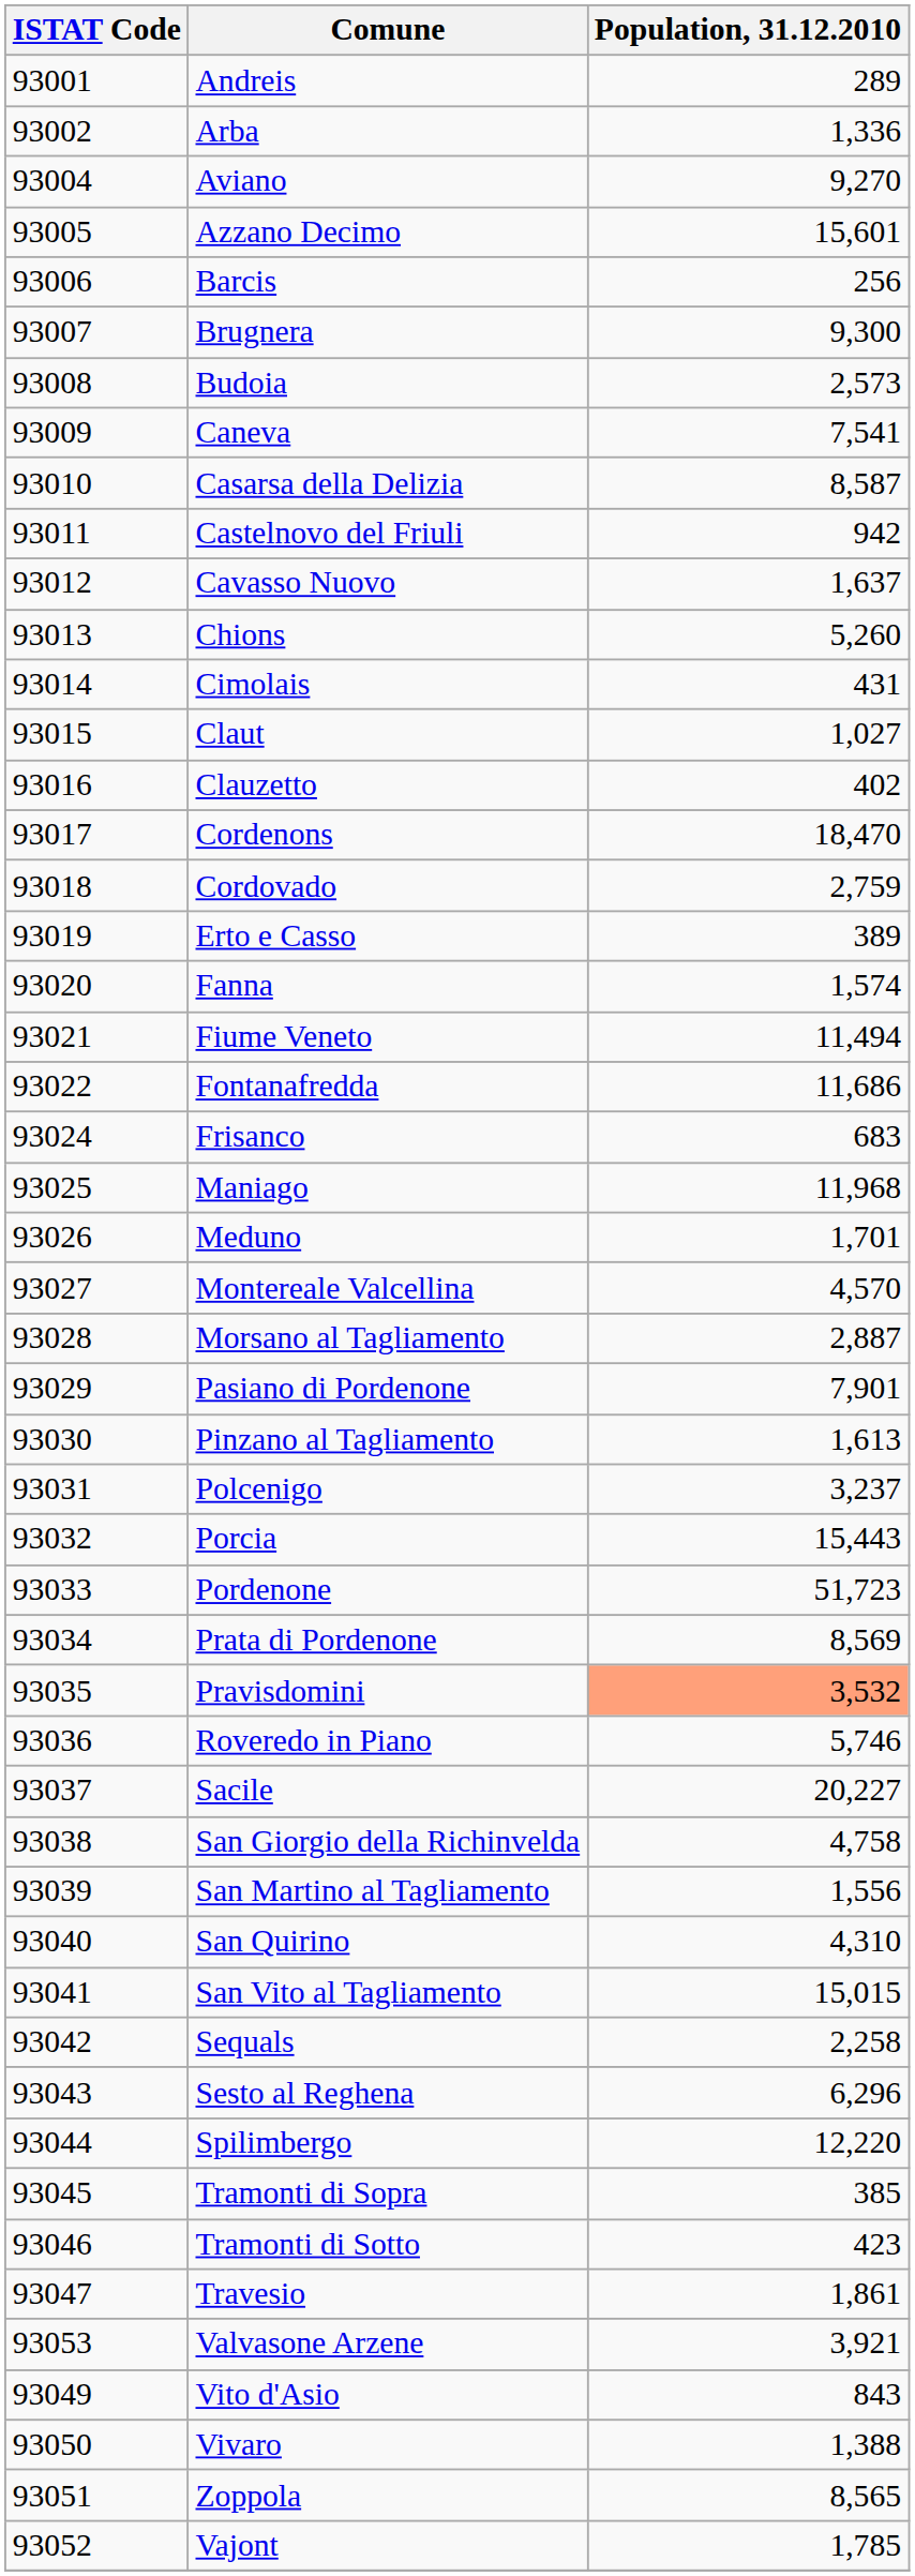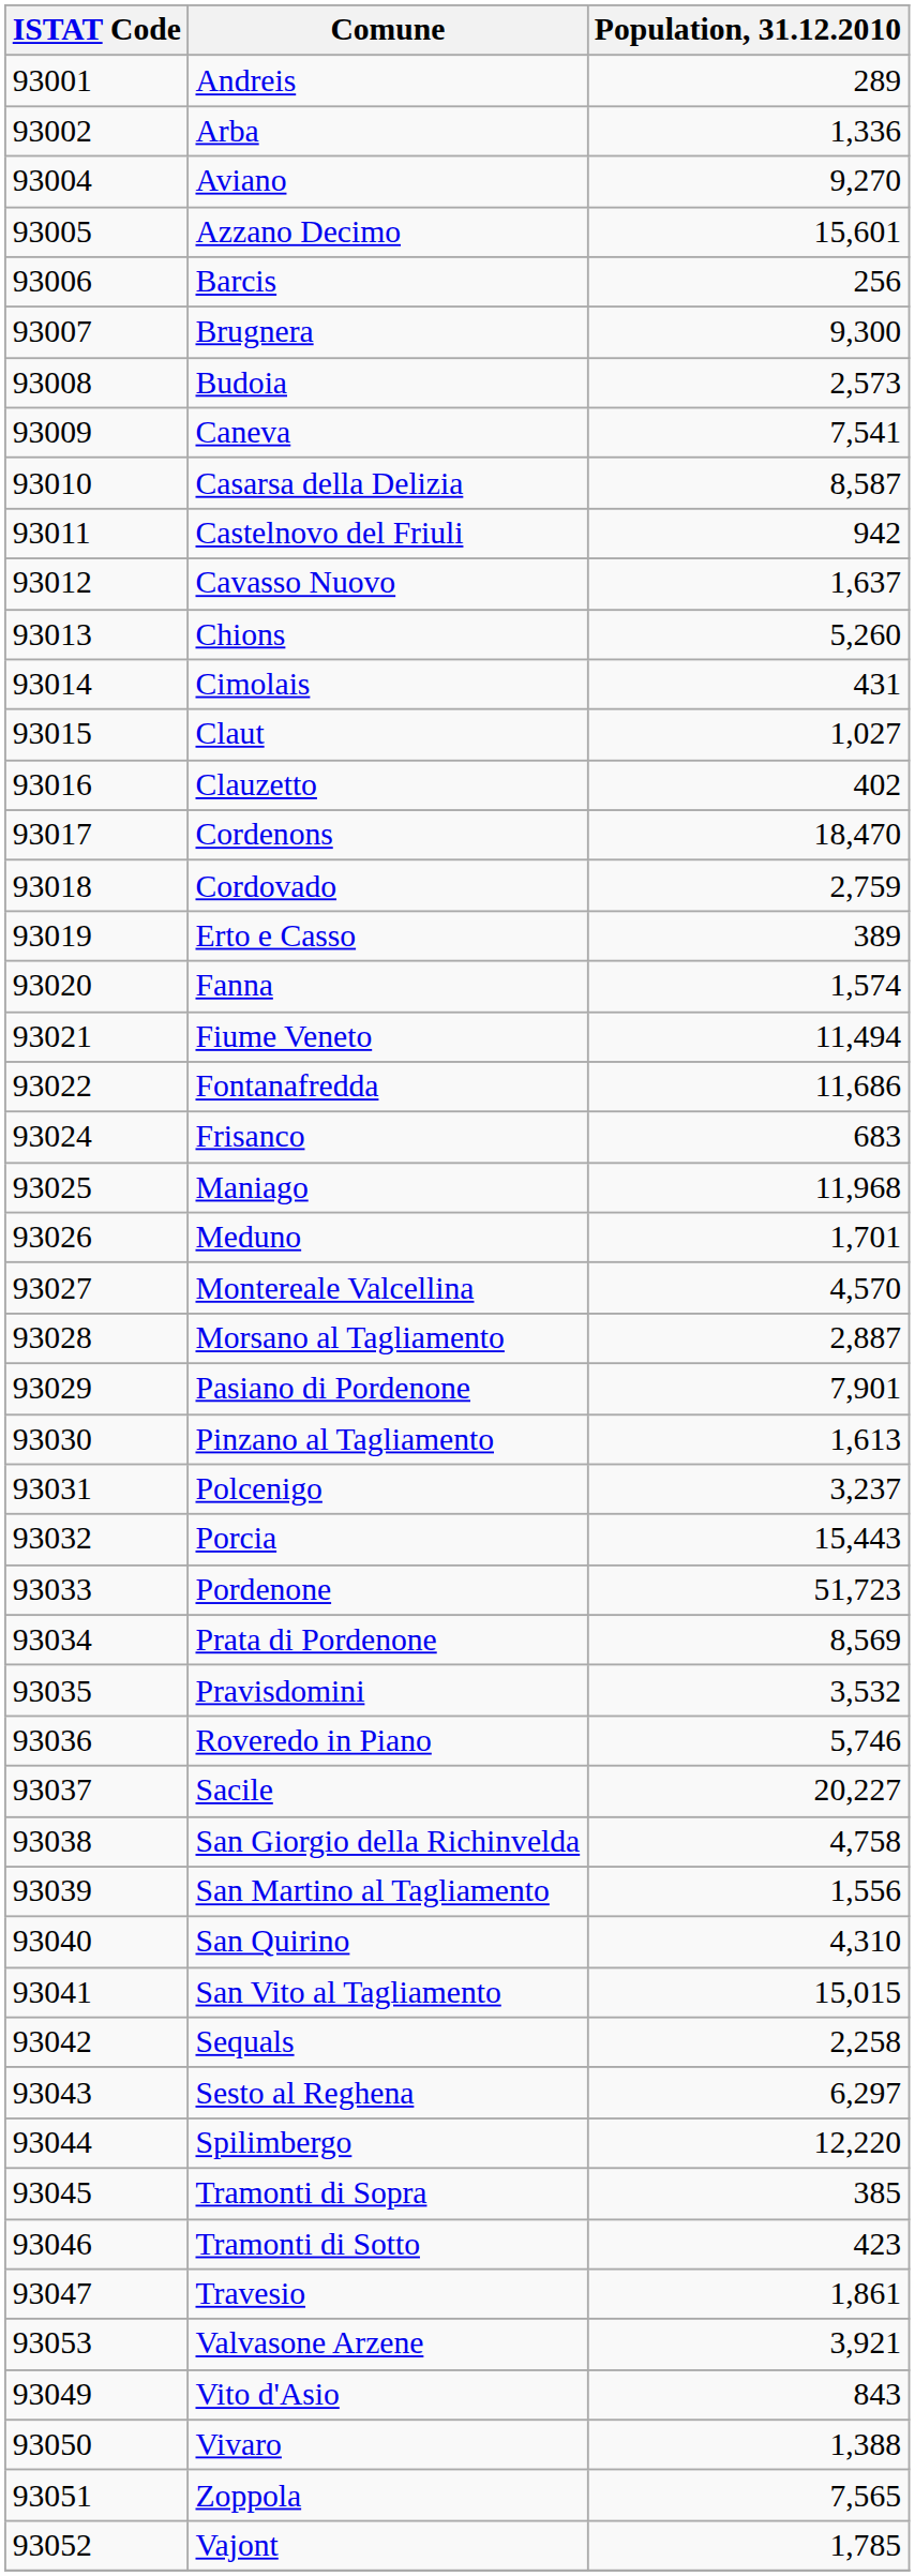 <table class="wikitable sortable">
 <tr>
 <th><a href='#'>ISTAT</a> Code</th>
 <th>Comune</th>
 <th>Population, 31.12.2010</th>
 </tr>
 <tr>
 <td>93001</td>
 <td><a href='#'>Andreis</a></td>
 <td align="right">289</td>
 </tr>
 <tr>
 <td>93002</td>
 <td><a href='#'>Arba</a></td>
 <td align="right">1,336</td>
 </tr>
 <tr>
 <td>93004</td>
 <td><a href='#'>Aviano</a></td>
 <td align="right">9,270</td>
 </tr>
 <tr>
 <td>93005</td>
 <td><a href='#'>Azzano Decimo</a></td>
 <td align="right">15,601</td>
 </tr>
 <tr>
 <td>93006</td>
 <td><a href='#'>Barcis</a></td>
 <td align="right">256</td>
 </tr>
 <tr>
 <td>93007</td>
 <td><a href='#'>Brugnera</a></td>
 <td align="right">9,300</td>
 </tr>
 <tr>
 <td>93008</td>
 <td><a href='#'>Budoia</a></td>
 <td align="right">2,573</td>
 </tr>
 <tr>
 <td>93009</td>
 <td><a href='#'>Caneva</a></td>
 <td align="right">7,541</td>
 </tr>
 <tr>
 <td>93010</td>
 <td><a href='#'>Casarsa della Delizia</a></td>
 <td align="right">8,587</td>
 </tr>
 <tr>
 <td>93011</td>
 <td><a href='#'>Castelnovo del Friuli</a></td>
 <td align="right">942</td>
 </tr>
 <tr>
 <td>93012</td>
 <td><a href='#'>Cavasso Nuovo</a></td>
 <td align="right">1,637</td>
 </tr>
 <tr>
 <td>93013</td>
 <td><a href='#'>Chions</a></td>
 <td align="right">5,260</td>
 </tr>
 <tr>
 <td>93014</td>
 <td><a href='#'>Cimolais</a></td>
 <td align="right">431</td>
 </tr>
 <tr>
 <td>93015</td>
 <td><a href='#'>Claut</a></td>
 <td align="right">1,027</td>
 </tr>
 <tr>
 <td>93016</td>
 <td><a href='#'>Clauzetto</a></td>
 <td align="right">402</td>
 </tr>
 <tr>
 <td>93017</td>
 <td><a href='#'>Cordenons</a></td>
 <td align="right">18,470</td>
 </tr>
 <tr>
 <td>93018</td>
 <td><a href='#'>Cordovado</a></td>
 <td align="right">2,759</td>
 </tr>
 <tr>
 <td>93019</td>
 <td><a href='#'>Erto e Casso</a></td>
 <td align="right">389</td>
 </tr>
 <tr>
 <td>93020</td>
 <td><a href='#'>Fanna</a></td>
 <td align="right">1,574</td>
 </tr>
 <tr>
 <td>93021</td>
 <td><a href='#'>Fiume Veneto</a></td>
 <td align="right">11,494</td>
 </tr>
 <tr>
 <td>93022</td>
 <td><a href='#'>Fontanafredda</a></td>
 <td align="right">11,686</td>
 </tr>
 <tr>
 <td>93024</td>
 <td><a href='#'>Frisanco</a></td>
 <td align="right">683</td>
 </tr>
 <tr>
 <td>93025</td>
 <td><a href='#'>Maniago</a></td>
 <td align="right">11,968</td>
 </tr>
 <tr>
 <td>93026</td>
 <td><a href='#'>Meduno</a></td>
 <td align="right">1,701</td>
 </tr>
 <tr>
 <td>93027</td>
 <td><a href='#'>Montereale Valcellina</a></td>
 <td align="right">4,570</td>
 </tr>
 <tr>
 <td>93028</td>
 <td><a href='#'>Morsano al Tagliamento</a></td>
 <td align="right">2,887</td>
 </tr>
 <tr>
 <td>93029</td>
 <td><a href='#'>Pasiano di Pordenone</a></td>
 <td align="right">7,901</td>
 </tr>
 <tr>
 <td>93030</td>
 <td><a href='#'>Pinzano al Tagliamento</a></td>
 <td align="right">1,613</td>
 </tr>
 <tr>
 <td>93031</td>
 <td><a href='#'>Polcenigo</a></td>
 <td align="right">3,237</td>
 </tr>
 <tr>
 <td>93032</td>
 <td><a href='#'>Porcia</a></td>
 <td align="right">15,443</td>
 </tr>
 <tr>
 <td>93033</td>
 <td><a href='#'>Pordenone</a></td>
 <td align="right">51,723</td>
 </tr>
 <tr>
 <td>93034</td>
 <td><a href='#'>Prata di Pordenone</a></td>
 <td align="right">8,569</td>
 </tr>
 <tr>
 <td>93035</td>
 <td><a href='#'>Pravisdomini</a></td>
-<td align="right" style="background: lightsalmon;">3,532</td>
+<td align="right">3,532</td>
 </tr>
 <tr>
 <td>93036</td>
 <td><a href='#'>Roveredo in Piano</a></td>
 <td align="right">5,746</td>
 </tr>
 <tr>
 <td>93037</td>
 <td><a href='#'>Sacile</a></td>
 <td align="right">20,227</td>
 </tr>
 <tr>
 <td>93038</td>
 <td><a href='#'>San Giorgio della Richinvelda</a></td>
 <td align="right">4,758</td>
 </tr>
 <tr>
 <td>93039</td>
 <td><a href='#'>San Martino al Tagliamento</a></td>
 <td align="right">1,556</td>
 </tr>
 <tr>
 <td>93040</td>
 <td><a href='#'>San Quirino</a></td>
 <td align="right">4,310</td>
 </tr>
 <tr>
 <td>93041</td>
 <td><a href='#'>San Vito al Tagliamento</a></td>
 <td align="right">15,015</td>
 </tr>
 <tr>
 <td>93042</td>
 <td><a href='#'>Sequals</a></td>
 <td align="right">2,258</td>
 </tr>
 <tr>
 <td>93043</td>
 <td><a href='#'>Sesto al Reghena</a></td>
-<td align="right">6,296</td>
+<td align="right">6,297</td>
 </tr>
 <tr>
 <td>93044</td>
 <td><a href='#'>Spilimbergo</a></td>
 <td align="right">12,220</td>
 </tr>
 <tr>
 <td>93045</td>
 <td><a href='#'>Tramonti di Sopra</a></td>
 <td align="right">385</td>
 </tr>
 <tr>
 <td>93046</td>
 <td><a href='#'>Tramonti di Sotto</a></td>
 <td align="right">423</td>
 </tr>
 <tr>
 <td>93047</td>
 <td><a href='#'>Travesio</a></td>
 <td align="right">1,861</td>
 </tr>
 <tr>
 <td>93053</td>
 <td><a href='#'>Valvasone Arzene</a></td>
 <td align="right">3,921</td>
 </tr>
 <tr>
 <td>93049</td>
 <td><a href='#'>Vito d'Asio</a></td>
 <td align="right">843</td>
 </tr>
 <tr>
 <td>93050</td>
 <td><a href='#'>Vivaro</a></td>
 <td align="right">1,388</td>
 </tr>
 <tr>
 <td>93051</td>
 <td><a href='#'>Zoppola</a></td>
-<td align="right">8,565</td>
+<td align="right">7,565</td>
 </tr>
 <tr>
 <td>93052</td>
 <td><a href='#'>Vajont</a></td>
 <td align="right">1,785</td>
 </tr>
 <tr>
 </tr>
 </table>
